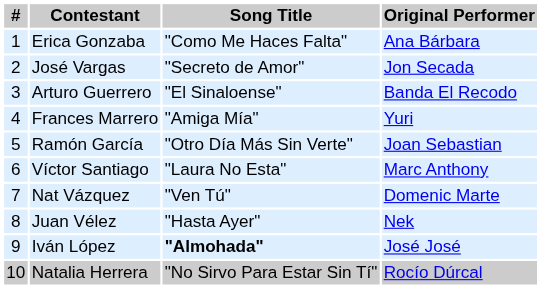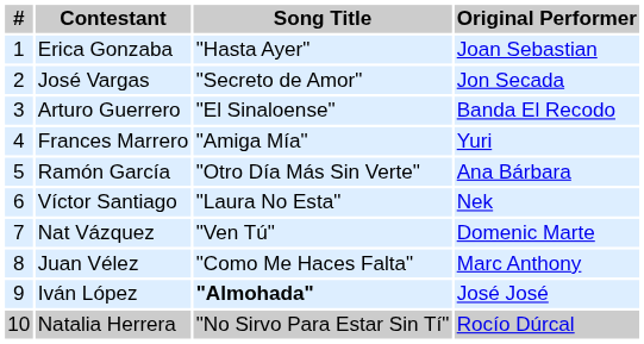 <table cellpadding=2 cellspacing=2>
 <tr bgcolor=#cccccc>
 <th>#</th>
 <th>Contestant</th>
 <th>Song Title</th>
 <th>Original Performer</th>
 </tr>
 <tr bgcolor=#DDEEFF>
 <td align=center>1</td>
 <td>Erica Gonzaba</td>
-<td>"Como Me Haces Falta"</td>
-<td><a href='#'>Ana Bárbara</a></td>
+<td>"Hasta Ayer"</td>
+<td><a href='#'>Joan Sebastian</a></td>
 </tr>
 <tr bgcolor=#DDEEFF>
 <td align=center>2</td>
 <td>José Vargas</td>
 <td>"Secreto de Amor"</td>
 <td><a href='#'>Jon Secada</a></td>
 </tr>
 <tr bgcolor=#DDEEFF>
 <td align=center>3</td>
 <td>Arturo Guerrero</td>
 <td>"El Sinaloense"</td>
 <td><a href='#'>Banda El Recodo</a></td>
 </tr>
 <tr bgcolor=#DDEEFF>
 <td align=center>4</td>
 <td>Frances Marrero</td>
 <td>"Amiga Mía"</td>
 <td><a href='#'>Yuri</a></td>
 </tr>
 <tr bgcolor=#DDEEFF>
 <td align=center>5</td>
 <td>Ramón García</td>
 <td>"Otro Día Más Sin Verte"</td>
-<td><a href='#'>Joan Sebastian</a></td>
+<td><a href='#'>Ana Bárbara</a></td>
 </tr>
 <tr bgcolor=#DDEEFF>
 <td align=center>6</td>
 <td>Víctor Santiago</td>
 <td>"Laura No Esta"</td>
-<td><a href='#'>Marc Anthony</a></td>
+<td><a href='#'>Nek</a></td>
 </tr>
 <tr bgcolor=#DDEEFF>
 <td align=center>7</td>
 <td>Nat Vázquez</td>
 <td>"Ven Tú"</td>
 <td><a href='#'>Domenic Marte</a></td>
 </tr>
 <tr bgcolor=#DDEEFF>
 <td align=center>8</td>
 <td>Juan Vélez</td>
-<td>"Hasta Ayer"</td>
-<td><a href='#'>Nek</a></td>
+<td>"Como Me Haces Falta"</td>
+<td><a href='#'>Marc Anthony</a></td>
 </tr>
 <tr bgcolor=#DDEEFF>
 <td align=center>9</td>
 <td>Iván López</td>
 <td><strong>"Almohada"</strong></td>
 <td><a href='#'>José José</a></td>
 </tr>
 <tr bgcolor=#CCCCCC>
 <td align=center>10</td>
 <td>Natalia Herrera</td>
 <td>"No Sirvo Para Estar Sin Tí"</td>
 <td><a href='#'>Rocío Dúrcal</a></td>
 </tr>
 </table>
